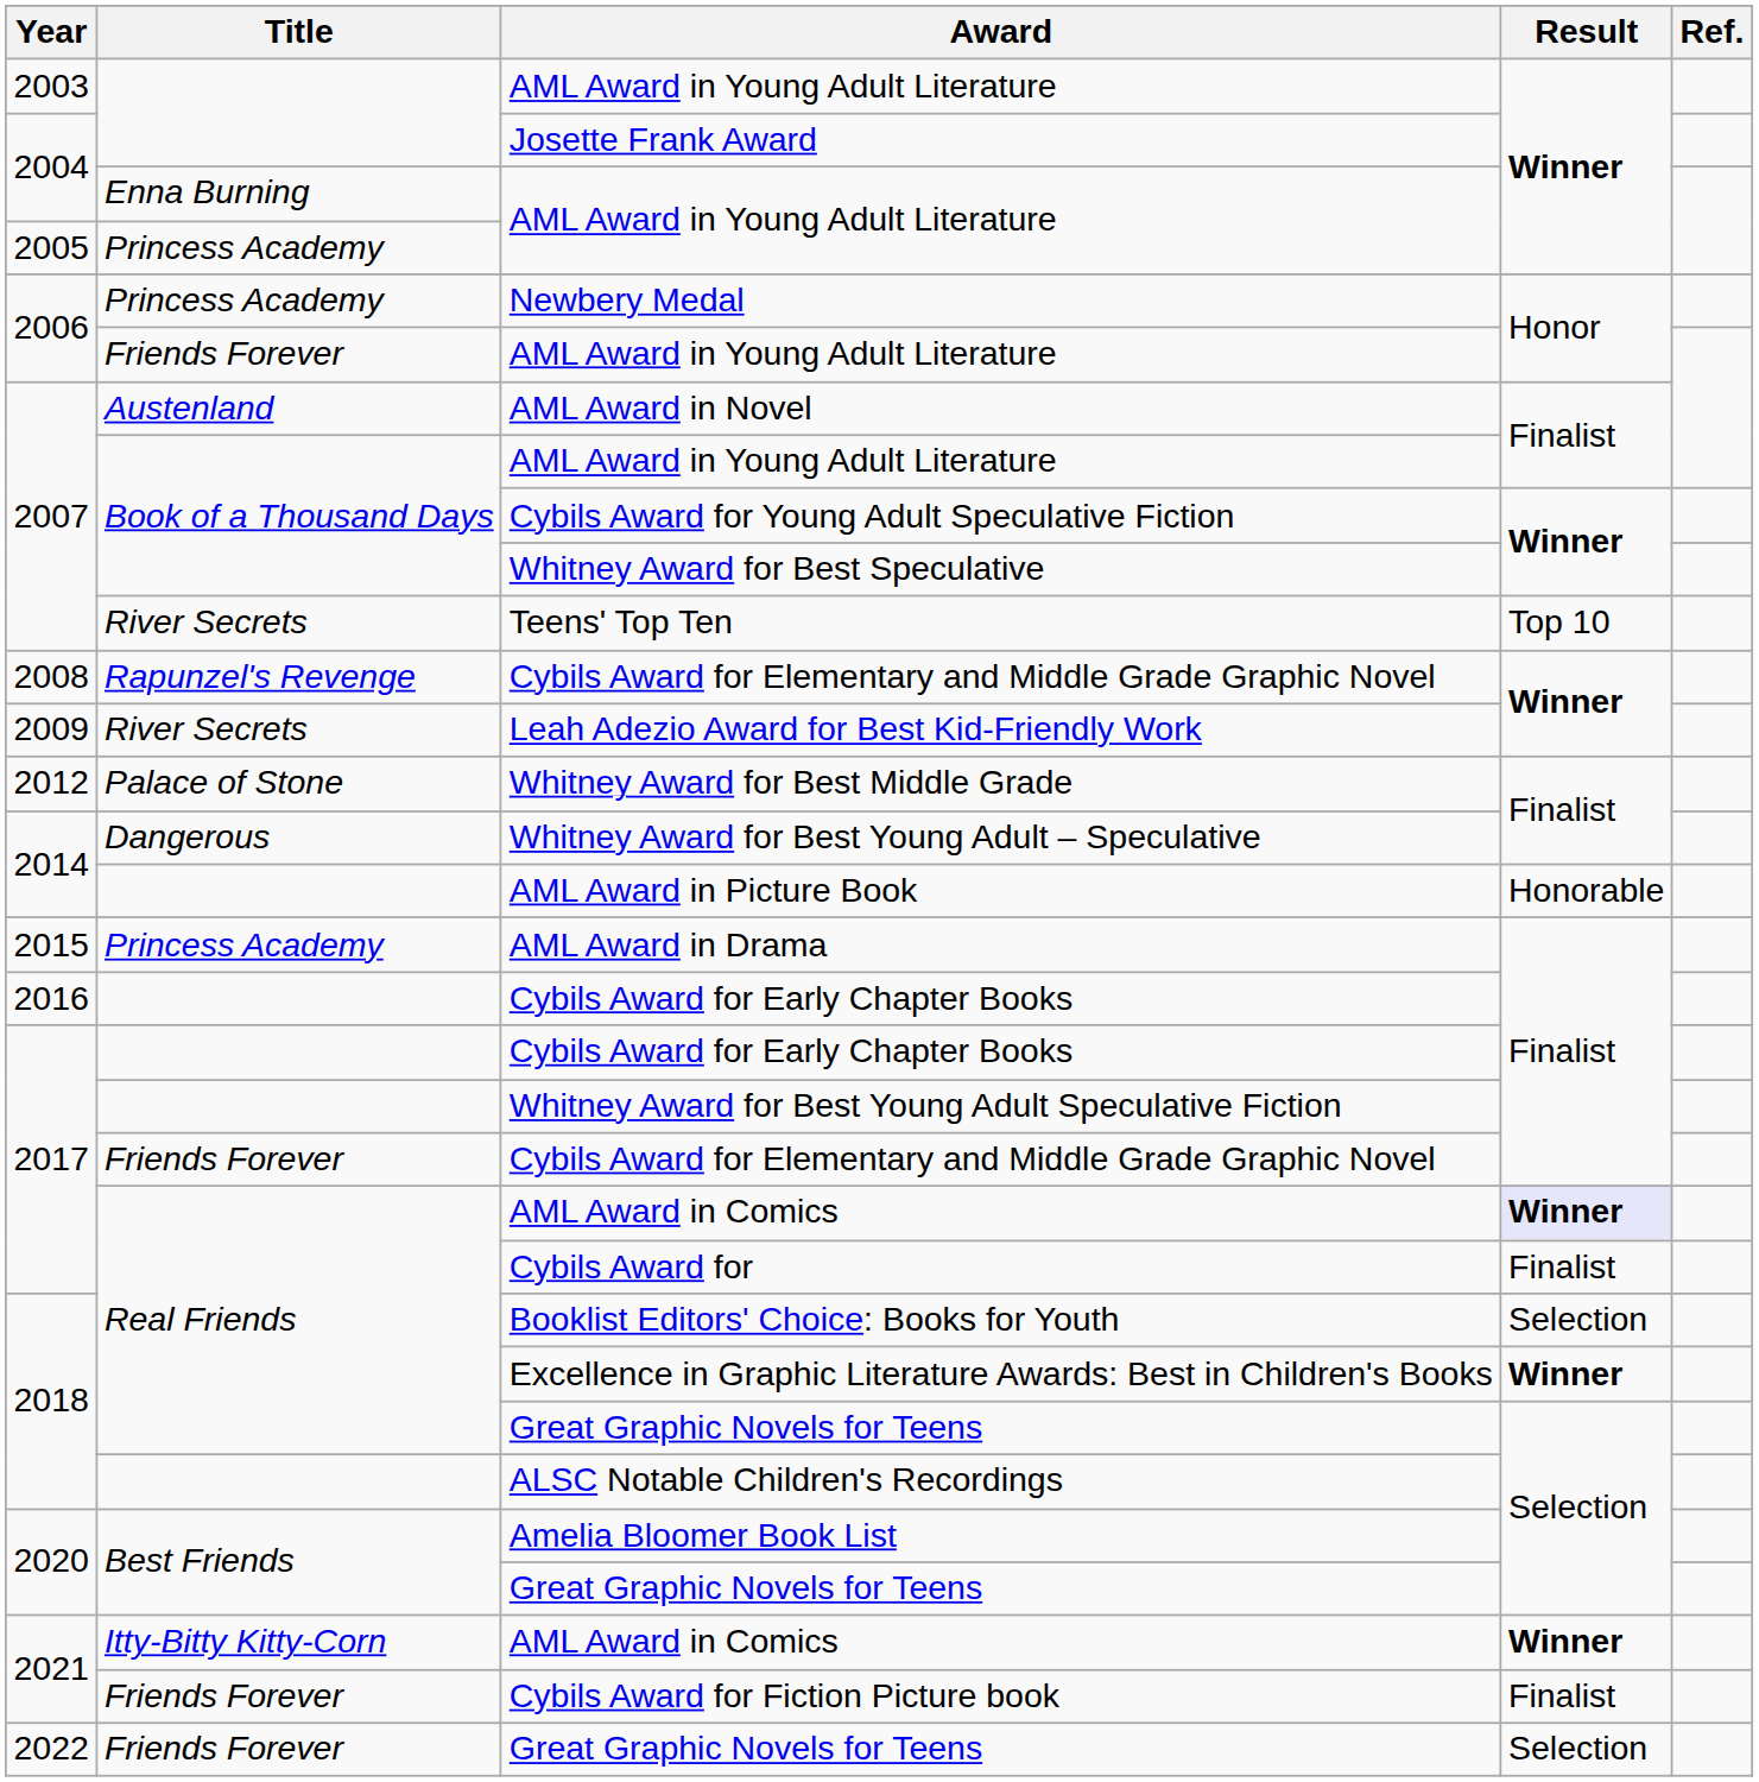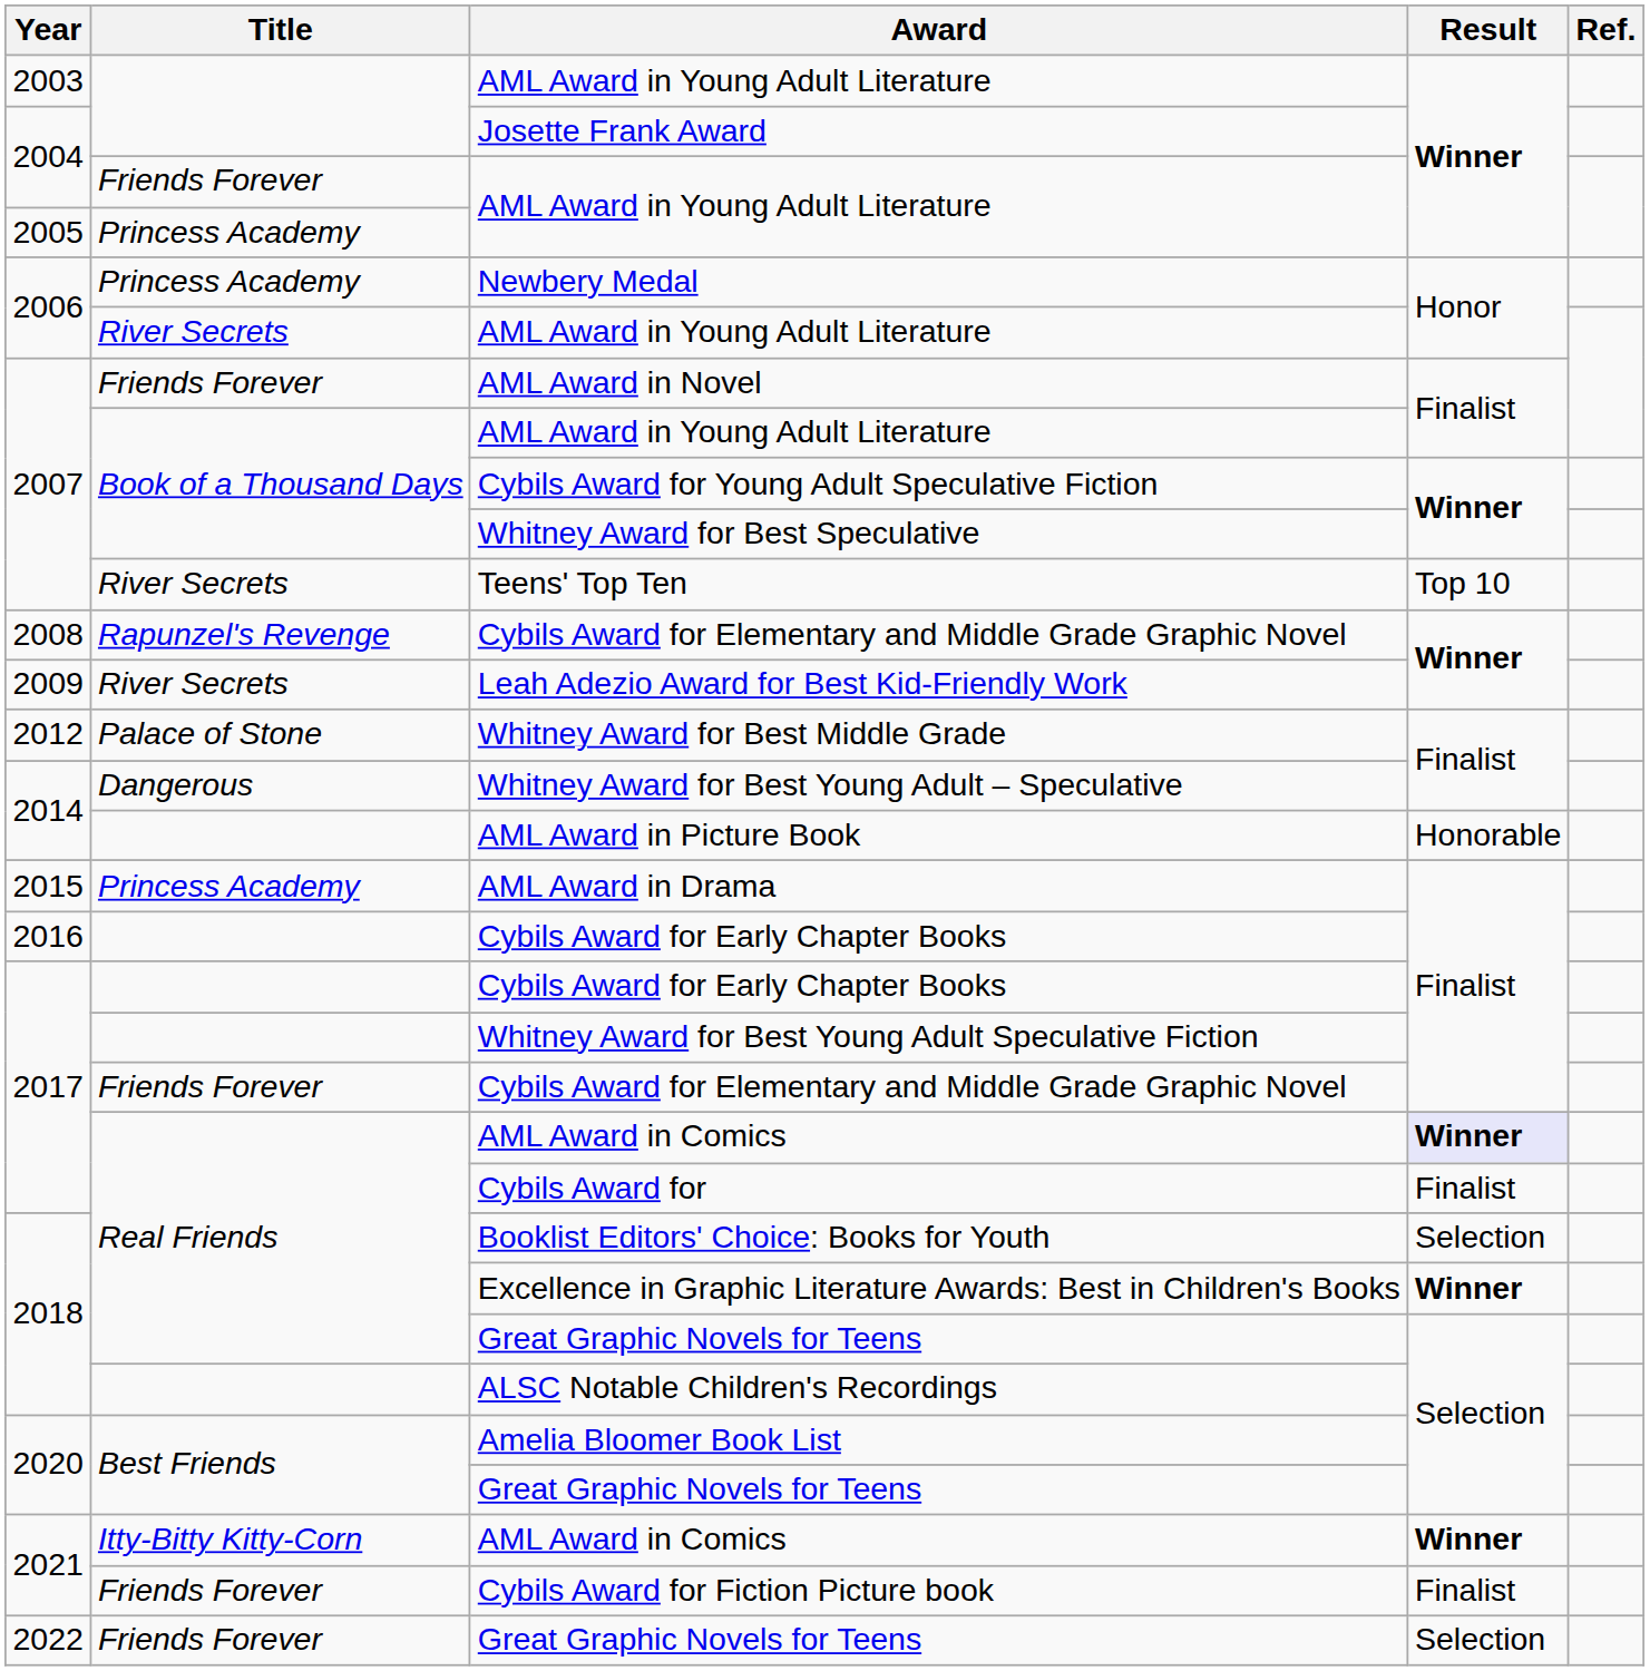 <table class="wikitable sortable mw-collapsible">
 <tr>
 <th>Year</th>
 <th>Title</th>
 <th>Award</th>
 <th>Result</th>
 <th>Ref.</th>
 </tr>
 <tr>
 <td>2003</td>
 <td rowspan="2"><em></em></td>
 <td><a href='#'>AML Award</a> in Young Adult Literature</td>
 <td rowspan="4"><strong>Winner</strong></td>
 <td></td>
 </tr>
 <tr>
 <td rowspan="2">2004</td>
 <td><a href='#'>Josette Frank Award</a></td>
 <td></td>
 </tr>
 <tr>
-<td><em>Enna Burning</em></td>
+<td><em>Friends Forever</em></td>
 <td rowspan="2"><a href='#'>AML Award</a> in Young Adult Literature</td>
 <td rowspan="2"></td>
 </tr>
 <tr>
 <td>2005</td>
 <td><em>Princess Academy</em></td>
 </tr>
 <tr>
 <td rowspan="2">2006</td>
 <td><em>Princess Academy</em></td>
 <td><a href='#'>Newbery Medal</a></td>
 <td rowspan="2">Honor</td>
 <td></td>
 </tr>
 <tr>
-<td><em>Friends Forever</em></td>
+<td><em><a href='#'>River Secrets</a></em></td>
 <td><a href='#'>AML Award</a> in Young Adult Literature</td>
 <td rowspan="3"></td>
 </tr>
 <tr>
 <td rowspan="5">2007</td>
-<td><em><a href='#'>Austenland</a></em></td>
+<td><em>Friends Forever</em></td>
 <td><a href='#'>AML Award</a> in Novel</td>
 <td rowspan="2">Finalist</td>
 </tr>
 <tr>
 <td rowspan="3"><em><a href='#'>Book of a Thousand Days</a></em></td>
 <td><a href='#'>AML Award</a> in Young Adult Literature</td>
 </tr>
 <tr>
 <td><a href='#'>Cybils Award</a> for Young Adult Speculative Fiction</td>
 <td rowspan="2"><strong>Winner</strong></td>
 <td></td>
 </tr>
 <tr>
 <td><a href='#'>Whitney Award</a> for Best Speculative</td>
 <td></td>
 </tr>
 <tr>
 <td><em>River Secrets</em></td>
 <td>Teens' Top Ten</td>
 <td>Top 10</td>
 <td></td>
 </tr>
 <tr>
 <td>2008</td>
 <td><em><a href='#'>Rapunzel's Revenge</a></em></td>
 <td><a href='#'>Cybils Award</a> for Elementary and Middle Grade Graphic Novel</td>
 <td rowspan="2"><strong>Winner</strong></td>
 <td></td>
 </tr>
 <tr>
 <td>2009</td>
 <td><em>River Secrets</em></td>
 <td><a href='#'>Leah Adezio Award for Best Kid-Friendly Work</a></td>
 <td></td>
 </tr>
 <tr>
 <td>2012</td>
 <td><em>Palace of Stone</em></td>
 <td><a href='#'>Whitney Award</a> for Best Middle Grade</td>
 <td rowspan="2">Finalist</td>
 <td></td>
 </tr>
 <tr>
 <td rowspan="2">2014</td>
 <td><em>Dangerous</em></td>
 <td><a href='#'>Whitney Award</a> for Best Young Adult – Speculative</td>
 <td></td>
 </tr>
 <tr>
 <td><em></em></td>
 <td><a href='#'>AML Award</a> in Picture Book</td>
 <td>Honorable</td>
 <td></td>
 </tr>
 <tr>
 <td>2015</td>
 <td><em><a href='#'>Princess Academy</a></em></td>
 <td><a href='#'>AML Award</a> in Drama</td>
 <td rowspan="5">Finalist</td>
 <td></td>
 </tr>
 <tr>
 <td>2016</td>
 <td></td>
 <td><a href='#'>Cybils Award</a> for Early Chapter Books</td>
 <td></td>
 </tr>
 <tr>
 <td rowspan="5">2017</td>
 <td></td>
 <td><a href='#'>Cybils Award</a> for Early Chapter Books</td>
 <td></td>
 </tr>
 <tr>
 <td><em></em></td>
 <td><a href='#'>Whitney Award</a> for Best Young Adult Speculative Fiction</td>
 <td></td>
 </tr>
 <tr>
 <td><em>Friends Forever</em></td>
 <td><a href='#'>Cybils Award</a> for Elementary and Middle Grade Graphic Novel</td>
 <td></td>
 </tr>
 <tr>
 <td rowspan="5"><em>Real Friends</em></td>
 <td><a href='#'>AML Award</a> in Comics</td>
 <td style="background: lavender;"><strong>Winner</strong></td>
 <td></td>
 </tr>
 <tr>
 <td><a href='#'>Cybils Award</a> for</td>
 <td>Finalist</td>
 <td></td>
 </tr>
 <tr>
 <td rowspan="4">2018</td>
 <td><a href='#'>Booklist Editors' Choice</a>: Books for Youth</td>
 <td>Selection</td>
 <td></td>
 </tr>
 <tr>
 <td>Excellence in Graphic Literature Awards: Best in Children's Books</td>
 <td><strong>Winner</strong></td>
 <td></td>
 </tr>
 <tr>
 <td><a href='#'>Great Graphic Novels for Teens</a></td>
 <td rowspan="4">Selection</td>
 <td></td>
 </tr>
 <tr>
 <td><em></em></td>
 <td><a href='#'>ALSC</a> Notable Children's Recordings</td>
 <td></td>
 </tr>
 <tr>
 <td rowspan="2">2020</td>
 <td rowspan="2"><em>Best Friends</em></td>
 <td><a href='#'>Amelia Bloomer Book List</a></td>
 <td></td>
 </tr>
 <tr>
 <td><a href='#'>Great Graphic Novels for Teens</a></td>
 <td></td>
 </tr>
 <tr>
 <td rowspan="2">2021</td>
 <td><em><a href='#'>Itty-Bitty Kitty-Corn</a></em></td>
 <td><a href='#'>AML Award</a> in Comics</td>
 <td><strong>Winner</strong></td>
 <td></td>
 </tr>
 <tr>
 <td><em>Friends Forever</em></td>
 <td><a href='#'>Cybils Award</a> for Fiction Picture book</td>
 <td>Finalist</td>
 <td></td>
 </tr>
 <tr>
 <td>2022</td>
 <td><em>Friends Forever</em></td>
 <td><a href='#'>Great Graphic Novels for Teens</a></td>
 <td>Selection</td>
 <td></td>
 </tr>
 </table>
